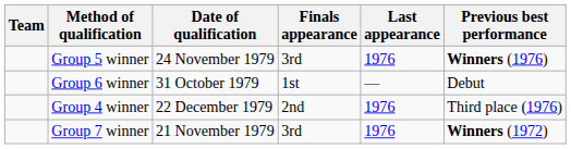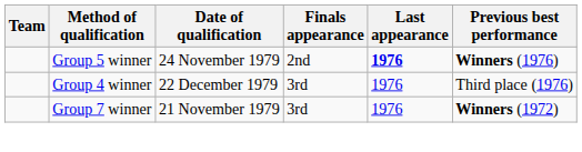 <table class="wikitable sortable">
 <tr>
 <th>Team</th>
 <th>Method of<br>qualification</th>
 <th>Date of<br>qualification</th>
 <th data-sort-type="number">Finals<br>appearance</th>
 <th>Last<br>appearance</th>
 <th>Previous best<br>performance</th>
 </tr>
 <tr>
 <td style="white-space:nowrap"></td>
 <td><a href='#'>Group 5</a> winner</td>
 <td>24 November 1979</td>
-<td>3rd</td>
-<td><a href='#'>1976</a></td>
+<td>2nd</td>
+<td><strong><a href='#'>1976</a></strong></td>
 <td data-sort-value="1"><strong>Winners</strong> (<a href='#'>1976</a>)</td>
-</tr>
-<tr>
-<td style="white-space:nowrap"></td>
-<td><a href='#'>Group 6</a> winner</td>
-<td>31 October 1979</td>
-<td>1st</td>
-<td>—</td>
-<td data-sort-value="99">Debut</td>
 </tr>
 <tr>
 <td style="white-space:nowrap"></td>
 <td><a href='#'>Group 4</a> winner</td>
 <td>22 December 1979</td>
-<td>2nd</td>
+<td>3rd</td>
 <td><a href='#'>1976</a></td>
 <td data-sort-value="3">Third place (<a href='#'>1976</a>)</td>
 </tr>
 <tr>
 <td style="white-space:nowrap"></td>
 <td><a href='#'>Group 7</a> winner</td>
 <td>21 November 1979</td>
 <td>3rd</td>
 <td><a href='#'>1976</a></td>
 <td data-sort-value="1"><strong>Winners</strong> (<a href='#'>1972</a>)</td>
 </tr>
 </table>
